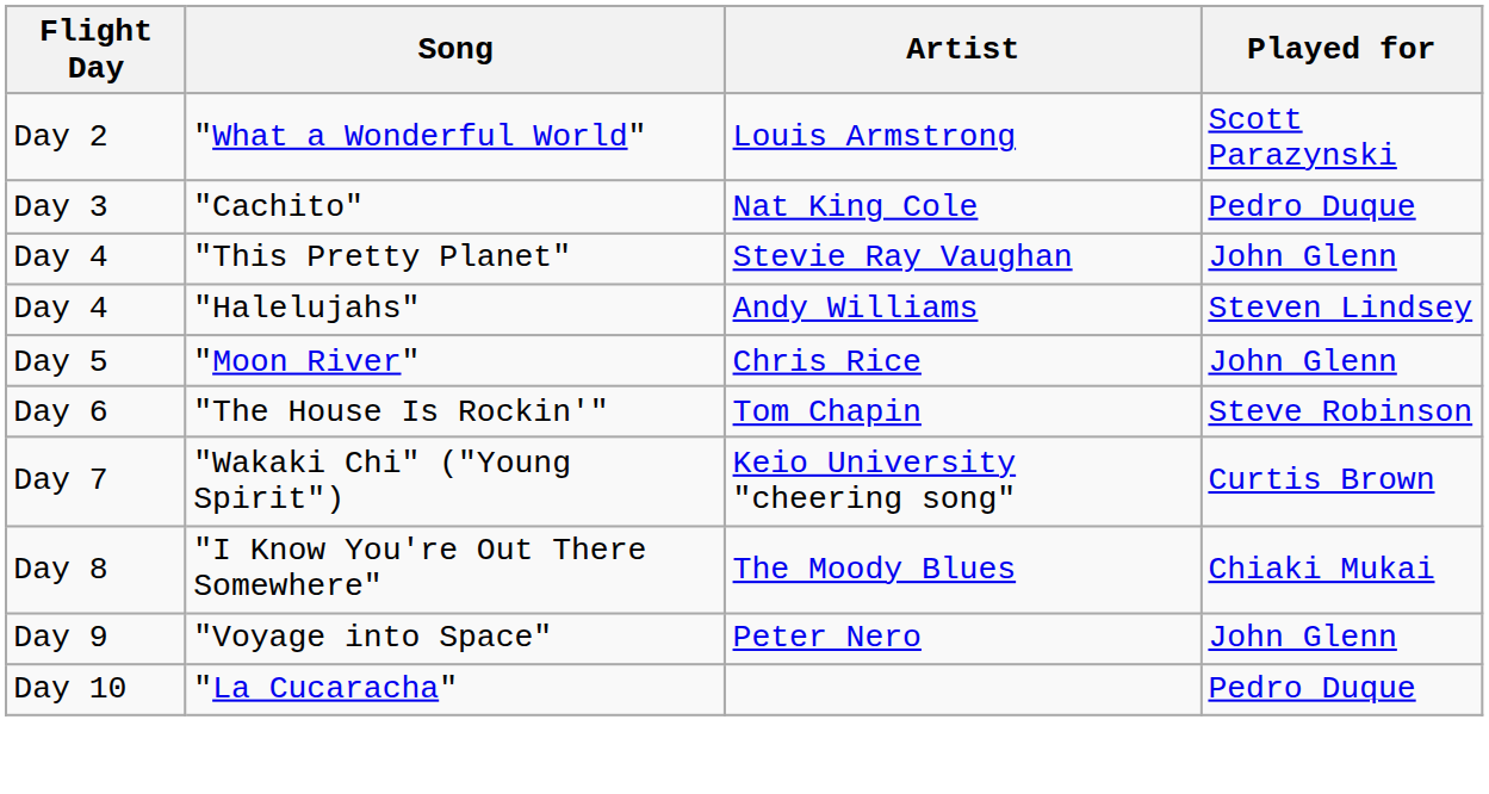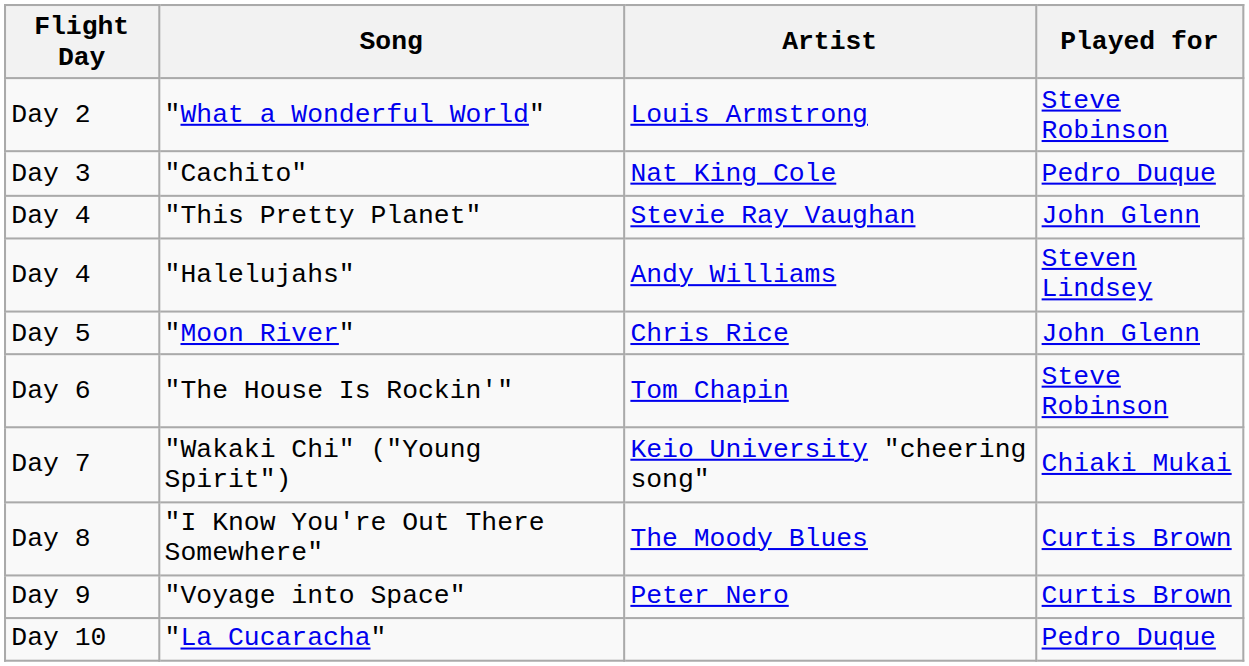 <table class="wikitable">
 <tr>
 <th>Flight Day</th>
 <th>Song</th>
 <th>Artist</th>
 <th>Played for</th>
 </tr>
 <tr>
 <td>Day 2</td>
 <td>"<a href='#'>What a Wonderful World</a>"</td>
 <td><a href='#'>Louis Armstrong</a></td>
-<td><a href='#'>Scott Parazynski</a></td>
+<td><a href='#'>Steve Robinson</a></td>
 </tr>
 <tr>
 <td>Day 3</td>
 <td>"Cachito"</td>
 <td><a href='#'>Nat King Cole</a></td>
 <td><a href='#'>Pedro Duque</a></td>
 </tr>
 <tr>
 <td>Day 4</td>
 <td>"This Pretty Planet"</td>
 <td><a href='#'>Stevie Ray Vaughan</a></td>
 <td><a href='#'>John Glenn</a></td>
 </tr>
 <tr>
 <td>Day 4</td>
 <td>"Halelujahs"</td>
 <td><a href='#'>Andy Williams</a></td>
 <td><a href='#'>Steven Lindsey</a></td>
 </tr>
 <tr>
 <td>Day 5</td>
 <td>"<a href='#'>Moon River</a>"</td>
 <td><a href='#'>Chris Rice</a></td>
 <td><a href='#'>John Glenn</a></td>
 </tr>
 <tr>
 <td>Day 6</td>
 <td>"The House Is Rockin'"</td>
 <td><a href='#'>Tom Chapin</a></td>
 <td><a href='#'>Steve Robinson</a></td>
 </tr>
 <tr>
 <td>Day 7</td>
 <td>"Wakaki Chi" ("Young Spirit")</td>
 <td><a href='#'>Keio University</a> "cheering song"</td>
-<td><a href='#'>Curtis Brown</a></td>
+<td><a href='#'>Chiaki Mukai</a></td>
 </tr>
 <tr>
 <td>Day 8</td>
 <td>"I Know You're Out There Somewhere"</td>
 <td><a href='#'>The Moody Blues</a></td>
-<td><a href='#'>Chiaki Mukai</a></td>
+<td><a href='#'>Curtis Brown</a></td>
 </tr>
 <tr>
 <td>Day 9</td>
 <td>"Voyage into Space"</td>
 <td><a href='#'>Peter Nero</a></td>
-<td><a href='#'>John Glenn</a></td>
+<td><a href='#'>Curtis Brown</a></td>
 </tr>
 <tr>
 <td>Day 10</td>
 <td>"<a href='#'>La Cucaracha</a>"</td>
 <td></td>
 <td><a href='#'>Pedro Duque</a></td>
 </tr>
 </table>
